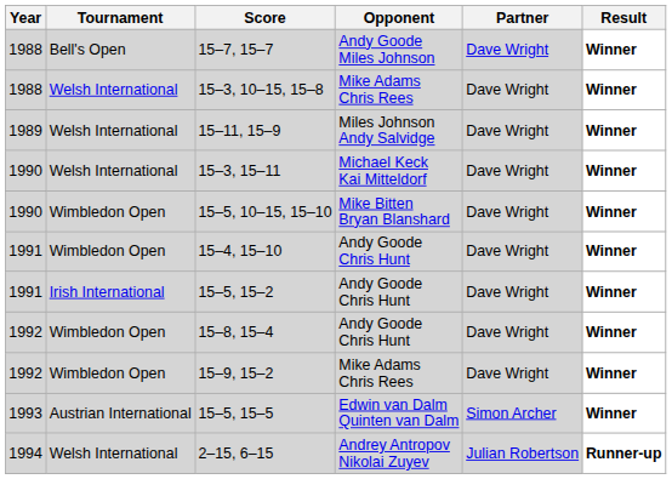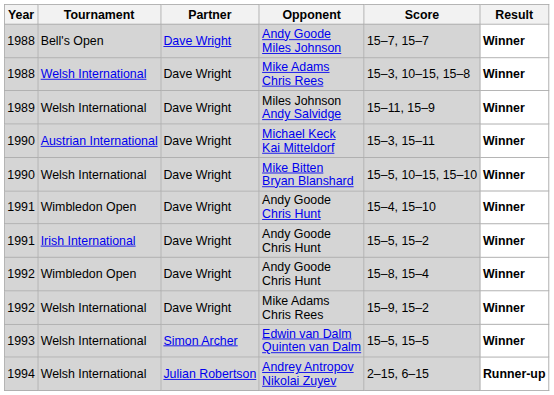 <table class="sortable wikitable" style="font-size: 90%;">
 <tr>
 <th>Year</th>
 <th>Tournament</th>
+<th>Partner</th>
+<th>Opponent</th>
 <th>Score</th>
-<th>Opponent</th>
-<th>Partner</th>
 <th>Result</th>
 </tr>
 <tr style="background:#D5D5D5">
 <td align="center">1988</td>
 <td align="left">Bell's Open</td>
+<td align="left"> <a href='#'>Dave Wright</a></td>
+<td align="left"> <a href='#'>Andy Goode</a> <br>  <a href='#'>Miles Johnson</a></td>
 <td align="left">15–7, 15–7</td>
-<td align="left"> <a href='#'>Andy Goode</a> <br>  <a href='#'>Miles Johnson</a></td>
-<td align="left"> <a href='#'>Dave Wright</a></td>
 <td style="text-align:left; background:white"> <strong>Winner</strong></td>
 </tr>
 <tr style="background:#D5D5D5">
 <td align="center">1988</td>
 <td align="left"><a href='#'>Welsh International</a></td>
+<td align="left"> Dave Wright</td>
+<td align="left"> <a href='#'>Mike Adams</a><br> <a href='#'>Chris Rees</a></td>
 <td align="left">15–3, 10–15, 15–8</td>
-<td align="left"> <a href='#'>Mike Adams</a><br> <a href='#'>Chris Rees</a></td>
-<td align="left"> Dave Wright</td>
 <td style="text-align:left; background:white"> <strong>Winner</strong></td>
 </tr>
 <tr style="background:#D5D5D5">
 <td align="center">1989</td>
 <td align="left">Welsh International</td>
+<td align="left"> Dave Wright</td>
+<td align="left"> Miles Johnson <br>  <a href='#'>Andy Salvidge</a></td>
 <td align="left">15–11, 15–9</td>
-<td align="left"> Miles Johnson <br>  <a href='#'>Andy Salvidge</a></td>
+<td style="text-align:left; background:white"> <strong>Winner</strong></td>
+</tr>
+<tr style="background:#D5D5D5">
+<td align="center">1990</td>
+<td align="left"><a href='#'>Austrian International</a></td>
 <td align="left"> Dave Wright</td>
+<td align="left"> <a href='#'>Michael Keck</a> <br>  <a href='#'>Kai Mitteldorf</a></td>
+<td align="left">15–3, 15–11</td>
 <td style="text-align:left; background:white"> <strong>Winner</strong></td>
 </tr>
 <tr style="background:#D5D5D5">
 <td align="center">1990</td>
 <td align="left">Welsh International</td>
-<td align="left">15–3, 15–11</td>
-<td align="left"> <a href='#'>Michael Keck</a> <br>  <a href='#'>Kai Mitteldorf</a></td>
 <td align="left"> Dave Wright</td>
-<td style="text-align:left; background:white"> <strong>Winner</strong></td>
-</tr>
-<tr style="background:#D5D5D5">
-<td align="center">1990</td>
-<td align="left">Wimbledon Open</td>
+<td align="left"> <a href='#'>Mike Bitten</a> <br>  <a href='#'>Bryan Blanshard</a></td>
 <td align="left">15–5, 10–15, 15–10</td>
-<td align="left"> <a href='#'>Mike Bitten</a> <br>  <a href='#'>Bryan Blanshard</a></td>
-<td align="left"> Dave Wright</td>
 <td style="text-align:left; background:white"> <strong>Winner</strong></td>
 </tr>
 <tr style="background:#D5D5D5">
 <td align="center">1991</td>
 <td align="left">Wimbledon Open</td>
+<td align="left"> Dave Wright</td>
+<td align="left"> Andy Goode<br>  <a href='#'>Chris Hunt</a></td>
 <td align="left">15–4, 15–10</td>
-<td align="left"> Andy Goode<br>  <a href='#'>Chris Hunt</a></td>
-<td align="left"> Dave Wright</td>
 <td style="text-align:left; background:white"> <strong>Winner</strong></td>
 </tr>
 <tr style="background:#D5D5D5">
 <td align="center">1991</td>
 <td align="left"><a href='#'>Irish International</a></td>
+<td align="left"> Dave Wright</td>
+<td align="left"> Andy Goode <br>  Chris Hunt</td>
 <td align="left">15–5, 15–2</td>
-<td align="left"> Andy Goode <br>  Chris Hunt</td>
-<td align="left"> Dave Wright</td>
 <td style="text-align:left; background:white"> <strong>Winner</strong></td>
 </tr>
 <tr style="background:#D5D5D5">
 <td align="center">1992</td>
 <td align="left">Wimbledon Open</td>
+<td align="left"> Dave Wright</td>
+<td align="left"> Andy Goode<br>  Chris Hunt</td>
 <td align="left">15–8, 15–4</td>
-<td align="left"> Andy Goode<br>  Chris Hunt</td>
-<td align="left"> Dave Wright</td>
 <td style="text-align:left; background:white"> <strong>Winner</strong></td>
 </tr>
 <tr style="background:#D5D5D5">
 <td align="center">1992</td>
-<td align="left">Wimbledon Open</td>
+<td align="left">Welsh International</td>
+<td align="left"> Dave Wright</td>
+<td align="left"> Mike Adams <br>  Chris Rees</td>
 <td align="left">15–9, 15–2</td>
-<td align="left"> Mike Adams <br>  Chris Rees</td>
-<td align="left"> Dave Wright</td>
 <td style="text-align:left; background:white"> <strong>Winner</strong></td>
 </tr>
 <tr style="background:#D5D5D5">
 <td align="center">1993</td>
-<td align="left">Austrian International</td>
+<td align="left">Welsh International</td>
+<td align="left"> <a href='#'>Simon Archer</a></td>
+<td align="left"> <a href='#'>Edwin van Dalm</a> <br>  <a href='#'>Quinten van Dalm</a></td>
 <td align="left">15–5, 15–5</td>
-<td align="left"> <a href='#'>Edwin van Dalm</a> <br>  <a href='#'>Quinten van Dalm</a></td>
-<td align="left"> <a href='#'>Simon Archer</a></td>
 <td style="text-align:left; background:white"> <strong>Winner</strong></td>
 </tr>
 <tr style="background:#D5D5D5">
 <td align="center">1994</td>
 <td align="left">Welsh International</td>
+<td align="left"> <a href='#'>Julian Robertson</a></td>
+<td align="left"> <a href='#'>Andrey Antropov</a> <br>  <a href='#'>Nikolai Zuyev</a></td>
 <td align="left">2–15, 6–15</td>
-<td align="left"> <a href='#'>Andrey Antropov</a> <br>  <a href='#'>Nikolai Zuyev</a></td>
-<td align="left"> <a href='#'>Julian Robertson</a></td>
 <td style="text-align:left; background:white"> <strong>Runner-up</strong></td>
 </tr>
 </table>
